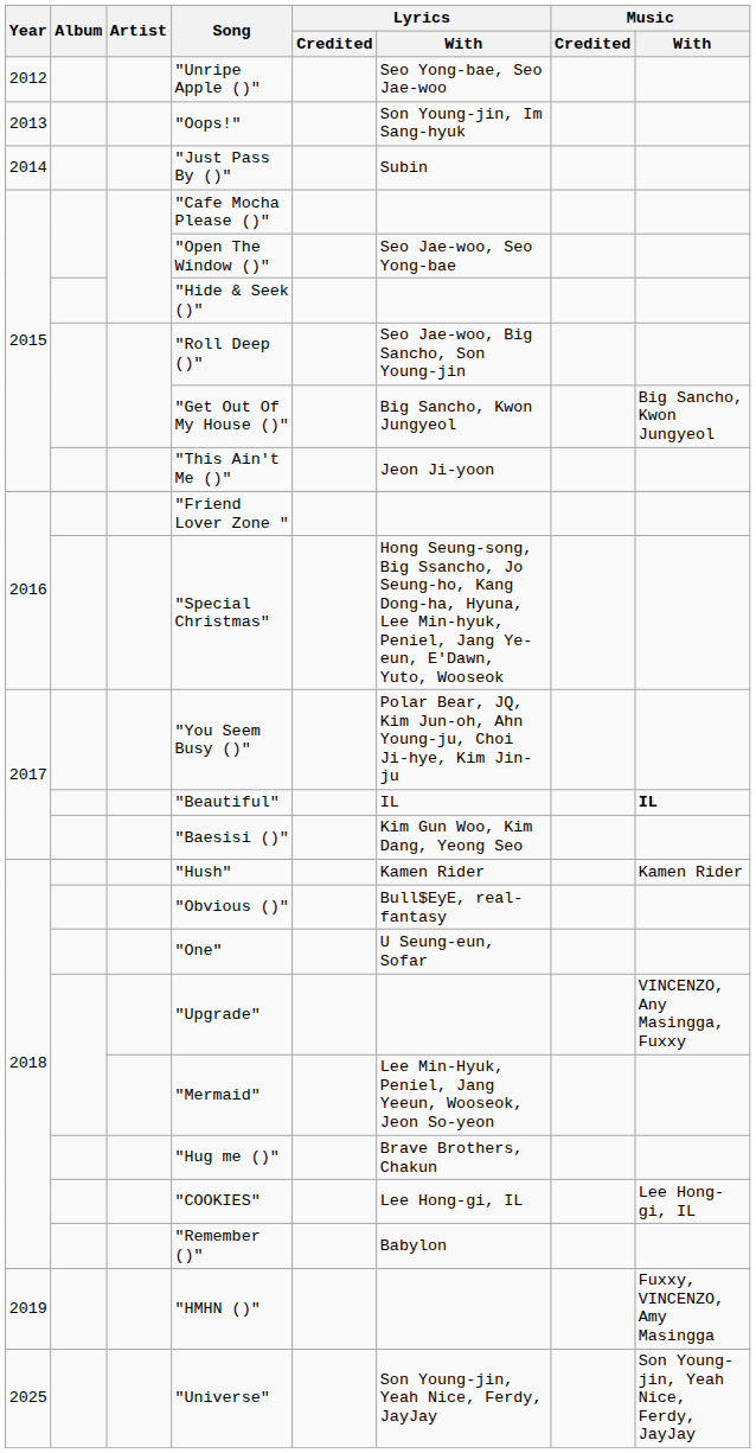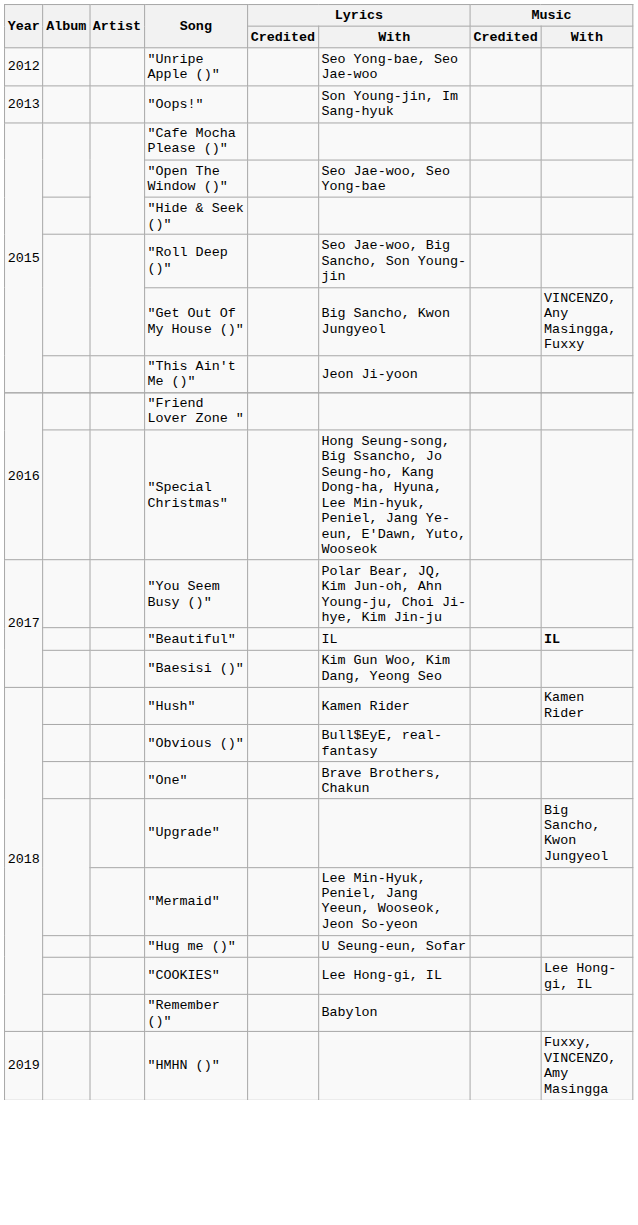 <table class="wikitable">
 <tr>
 <th rowspan="2">Year</th>
 <th rowspan="2">Album</th>
 <th rowspan="2">Artist</th>
 <th rowspan="2">Song</th>
 <th colspan="2">Lyrics</th>
 <th colspan="2">Music</th>
 </tr>
 <tr>
 <th>Credited</th>
 <th>With</th>
 <th>Credited</th>
 <th>With</th>
 </tr>
 <tr>
 <td>2012</td>
 <td></td>
 <td></td>
 <td>"Unripe Apple ()"</td>
 <td></td>
 <td>Seo Yong-bae, Seo Jae-woo</td>
 <td></td>
 <td></td>
 </tr>
 <tr>
 <td>2013</td>
 <td></td>
 <td></td>
 <td>"Oops!"</td>
 <td></td>
 <td>Son Young-jin, Im Sang-hyuk</td>
-<td></td>
-<td></td>
-</tr>
-<tr>
-<td>2014</td>
-<td></td>
-<td></td>
-<td>"Just Pass By ()"</td>
-<td></td>
-<td>Subin</td>
 <td></td>
 <td></td>
 </tr>
 <tr>
 <td rowspan="6">2015</td>
 <td rowspan="2"></td>
 <td rowspan="3"></td>
 <td>"Cafe Mocha Please ()"</td>
 <td></td>
 <td></td>
 <td></td>
 <td></td>
 </tr>
 <tr>
 <td>"Open The Window ()"</td>
 <td></td>
 <td>Seo Jae-woo, Seo Yong-bae</td>
 <td></td>
 <td></td>
 </tr>
 <tr>
 <td></td>
 <td>"Hide & Seek ()"</td>
 <td></td>
 <td></td>
 <td></td>
 <td></td>
 </tr>
 <tr>
 <td rowspan="2"></td>
 <td rowspan="2"></td>
 <td>"Roll Deep ()"</td>
 <td></td>
 <td>Seo Jae-woo, Big Sancho, Son Young-jin</td>
 <td></td>
 <td></td>
 </tr>
 <tr>
 <td>"Get Out Of My House ()"</td>
 <td></td>
 <td>Big Sancho, Kwon Jungyeol</td>
 <td></td>
-<td>Big Sancho, Kwon Jungyeol</td>
+<td>VINCENZO, Any Masingga, Fuxxy</td>
 </tr>
 <tr>
 <td></td>
 <td></td>
 <td>"This Ain't Me ()"</td>
 <td></td>
 <td>Jeon Ji-yoon</td>
 <td></td>
 <td></td>
 </tr>
 <tr>
 </tr>
 <tr>
 <td rowspan="2">2016</td>
 <td></td>
 <td></td>
 <td>"Friend Lover Zone "</td>
 <td></td>
 <td></td>
 <td></td>
 <td></td>
 </tr>
 <tr>
 <td></td>
 <td></td>
 <td>"Special Christmas"</td>
 <td></td>
 <td>Hong Seung-song, Big Ssancho, Jo Seung-ho, Kang Dong-ha, Hyuna, Lee Min-hyuk, Peniel, Jang Ye-eun, E'Dawn, Yuto, Wooseok</td>
 <td></td>
 <td></td>
 </tr>
 <tr>
 <td rowspan="3">2017</td>
 <td></td>
 <td></td>
 <td>"You Seem Busy ()"</td>
 <td></td>
 <td>Polar Bear, JQ, Kim Jun-oh, Ahn Young-ju, Choi Ji-hye, Kim Jin-ju</td>
 <td></td>
 <td></td>
 </tr>
 <tr>
 <td></td>
 <td></td>
 <td>"Beautiful"</td>
 <td></td>
 <td>IL</td>
 <td></td>
 <td><strong>IL</strong></td>
 </tr>
 <tr>
 <td></td>
 <td></td>
 <td>"Baesisi ()"</td>
 <td></td>
 <td>Kim Gun Woo, Kim Dang, Yeong Seo</td>
 <td></td>
 <td></td>
 </tr>
 <tr>
 <td rowspan="8">2018</td>
 <td></td>
 <td></td>
 <td>"Hush"</td>
 <td></td>
 <td>Kamen Rider</td>
 <td></td>
 <td>Kamen Rider</td>
 </tr>
 <tr>
 <td></td>
 <td></td>
 <td>"Obvious ()"</td>
 <td></td>
 <td>Bull$EyE, real-fantasy</td>
 <td></td>
 <td></td>
 </tr>
 <tr>
 <td></td>
 <td></td>
 <td>"One"</td>
 <td></td>
-<td>U Seung-eun, Sofar</td>
+<td>Brave Brothers, Chakun</td>
 <td></td>
 <td></td>
 </tr>
 <tr>
 <td rowspan="2"></td>
 <td></td>
 <td>"Upgrade"</td>
 <td></td>
 <td></td>
 <td></td>
-<td>VINCENZO, Any Masingga, Fuxxy</td>
+<td>Big Sancho, Kwon Jungyeol</td>
 </tr>
 <tr>
 <td></td>
 <td>"Mermaid"</td>
 <td></td>
 <td>Lee Min-Hyuk, Peniel, Jang Yeeun, Wooseok, Jeon So-yeon</td>
 <td></td>
 <td></td>
 </tr>
 <tr>
 <td></td>
 <td></td>
 <td>"Hug me  ()"</td>
 <td></td>
-<td>Brave Brothers, Chakun</td>
+<td>U Seung-eun, Sofar</td>
 <td></td>
 <td></td>
 </tr>
 <tr>
 <td></td>
 <td></td>
 <td>"COOKIES"</td>
 <td></td>
 <td>Lee Hong-gi, IL</td>
 <td></td>
 <td>Lee Hong-gi, IL</td>
 </tr>
 <tr>
 <td></td>
 <td></td>
 <td>"Remember ()"</td>
 <td></td>
 <td>Babylon</td>
 <td></td>
 <td></td>
 </tr>
 <tr>
 <td>2019</td>
 <td></td>
 <td></td>
 <td>"HMHN ()"</td>
 <td></td>
 <td></td>
 <td></td>
 <td>Fuxxy, VINCENZO, Amy Masingga</td>
 </tr>
 <tr>
-<td>2025</td>
-<td></td>
-<td></td>
-<td>"Universe"</td>
-<td></td>
-<td>Son Young-jin, Yeah Nice, Ferdy, JayJay</td>
-<td></td>
-<td>Son Young-jin, Yeah Nice, Ferdy, JayJay</td>
-</tr>
-<tr>
 </tr>
 </table>
